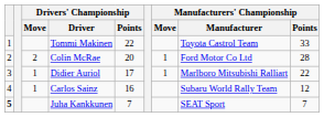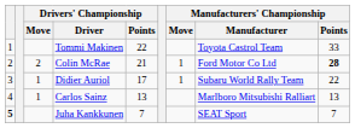 <table class="wikitable" style="font-size:85%;">
 <tr>
 <th rowspan="2"></th>
 <th rowspan="7" style="width:5px;"></th>
 <th colspan="3">Drivers' Championship</th>
 <th rowspan="7" style="width:5px;"></th>
 <th colspan="3" nowrap>Manufacturers' Championship</th>
 </tr>
 <tr>
 <th>Move</th>
 <th>Driver</th>
 <th>Points</th>
 <th>Move</th>
 <th>Manufacturer</th>
 <th>Points</th>
 </tr>
 <tr>
 <td align="center">1</td>
 <td align="center"></td>
 <td> <a href='#'>Tommi Makinen</a></td>
 <td align="center">22</td>
 <td align="center"></td>
 <td> <a href='#'>Toyota Castrol Team</a></td>
 <td align="center">33</td>
 </tr>
 <tr>
 <td align="center">2</td>
 <td align="center"> 2</td>
 <td> <a href='#'>Colin McRae</a></td>
-<td align="center">20</td>
+<td align="center">21</td>
 <td align="center"> 1</td>
 <td> <a href='#'>Ford Motor Co Ltd</a></td>
-<td align="center">28</td>
+<td align="center"><strong>28</strong></td>
 </tr>
 <tr>
 <td align="center">3</td>
 <td align="center"> 1</td>
 <td> <a href='#'>Didier Auriol</a></td>
 <td align="center">17</td>
 <td align="center"> 1</td>
-<td> <a href='#'>Marlboro Mitsubishi Ralliart</a></td>
+<td> <a href='#'>Subaru World Rally Team</a></td>
 <td align="center">22</td>
 </tr>
 <tr>
 <td align="center">4</td>
 <td align="center"> 1</td>
 <td> <a href='#'>Carlos Sainz</a></td>
-<td align="center">16</td>
+<td align="center">13</td>
 <td align="center"></td>
-<td> <a href='#'>Subaru World Rally Team</a></td>
-<td align="center">12</td>
+<td> <a href='#'>Marlboro Mitsubishi Ralliart</a></td>
+<td align="center">13</td>
 </tr>
 <tr>
 <td align="center"><strong>5</strong></td>
 <td align="center"></td>
 <td> <a href='#'>Juha Kankkunen</a></td>
 <td align="center">7</td>
 <td align="center"></td>
 <td> <a href='#'>SEAT Sport</a></td>
 <td align="center">7</td>
 </tr>
 </table>
